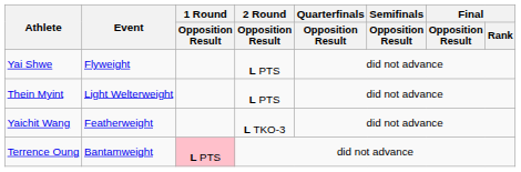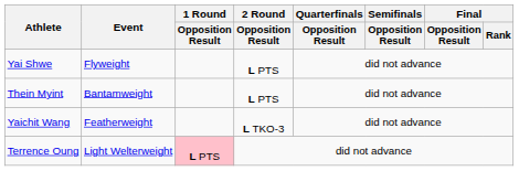 <table class="wikitable" style="font-size:90%">
 <tr>
 <th rowspan="2">Athlete</th>
 <th rowspan="2">Event</th>
 <th>1 Round</th>
 <th>2 Round</th>
 <th>Quarterfinals</th>
 <th>Semifinals</th>
 <th colspan=2>Final</th>
 </tr>
 <tr style="font-size:95%">
 <th>Opposition<br>Result</th>
 <th>Opposition<br>Result</th>
 <th>Opposition<br>Result</th>
 <th>Opposition<br>Result</th>
 <th>Opposition<br>Result</th>
 <th>Rank</th>
 </tr>
 <tr align=center>
 <td align=left><a href='#'>Yai Shwe</a></td>
 <td align=left><a href='#'>Flyweight</a></td>
 <td></td>
 <td><br><strong>L</strong> PTS</td>
 <td colspan=6>did not advance</td>
 </tr>
 <tr align=center>
 <td align=left><a href='#'>Thein Myint</a></td>
-<td align=left><a href='#'>Light Welterweight</a></td>
+<td align=left><a href='#'>Bantamweight</a></td>
 <td></td>
 <td><br><strong>L</strong> PTS</td>
 <td colspan=6>did not advance</td>
 </tr>
 <tr align=center>
 <td align=left><a href='#'>Yaichit Wang</a></td>
 <td align=left><a href='#'>Featherweight</a></td>
 <td></td>
 <td><br><strong>L</strong> TKO-3</td>
 <td colspan=5>did not advance</td>
 </tr>
 <tr align=center>
 <td align=left><a href='#'>Terrence Oung</a></td>
-<td align=left><a href='#'>Bantamweight</a></td>
+<td align=left><a href='#'>Light Welterweight</a></td>
 <td style="background: pink;"><br><strong>L</strong> PTS</td>
 <td colspan=5>did not advance</td>
 </tr>
 </table>
